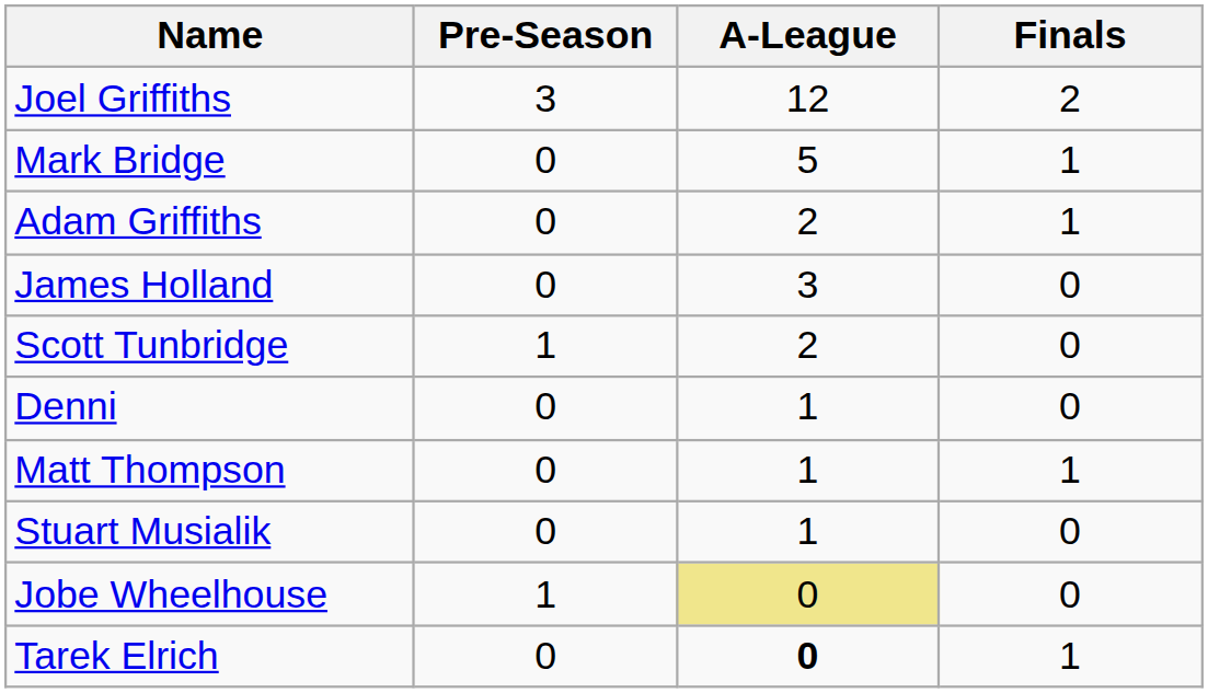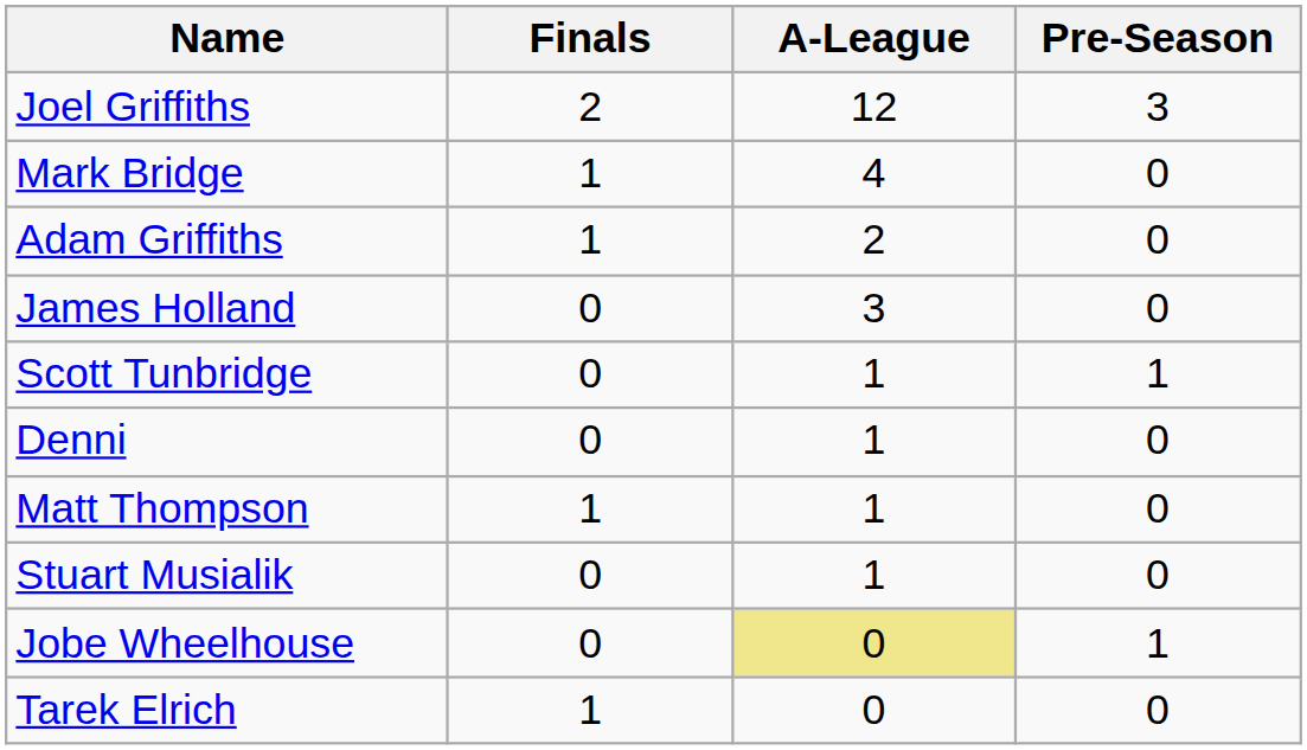 <table class="wikitable sortable" style="text-align: center;">
 <tr>
 <th width=160>Name</th>
+<th width=100>Finals</th>
+<th width=100>A-League</th>
 <th width=100>Pre-Season</th>
-<th width=100>A-League</th>
-<th width=100>Finals</th>
 </tr>
 <tr>
 <td style="text-align:left;"> <a href='#'>Joel Griffiths</a></td>
+<td>2</td>
+<td>12</td>
 <td>3</td>
-<td>12</td>
-<td>2</td>
 </tr>
 <tr>
 <td style="text-align:left;"> <a href='#'>Mark Bridge</a></td>
+<td>1</td>
+<td>4</td>
 <td>0</td>
-<td>5</td>
-<td>1</td>
 </tr>
 <tr>
 <td style="text-align:left;"> <a href='#'>Adam Griffiths</a></td>
+<td>1</td>
+<td>2</td>
 <td>0</td>
-<td>2</td>
-<td>1</td>
 </tr>
 <tr>
 <td style="text-align:left;"> <a href='#'>James Holland</a></td>
 <td>0</td>
 <td>3</td>
 <td>0</td>
 </tr>
 <tr>
 <td style="text-align:left;"> <a href='#'>Scott Tunbridge</a></td>
+<td>0</td>
 <td>1</td>
-<td>2</td>
-<td>0</td>
+<td>1</td>
 </tr>
 <tr>
 <td style="text-align:left;"> <a href='#'>Denni</a></td>
 <td>0</td>
 <td>1</td>
 <td>0</td>
 </tr>
 <tr>
 <td style="text-align:left;"> <a href='#'>Matt Thompson</a></td>
-<td>0</td>
 <td>1</td>
 <td>1</td>
+<td>0</td>
 </tr>
 <tr>
 <td style="text-align:left;"> <a href='#'>Stuart Musialik</a></td>
 <td>0</td>
 <td>1</td>
 <td>0</td>
 </tr>
 <tr>
 <td style="text-align:left;"> <a href='#'>Jobe Wheelhouse</a></td>
+<td>0</td>
+<td style="background: khaki;">0</td>
 <td>1</td>
-<td style="background: khaki;">0</td>
-<td>0</td>
 </tr>
 <tr>
 <td style="text-align:left;"> <a href='#'>Tarek Elrich</a></td>
+<td>1</td>
 <td>0</td>
-<td><strong>0</strong></td>
-<td>1</td>
+<td>0</td>
 </tr>
 </table>
